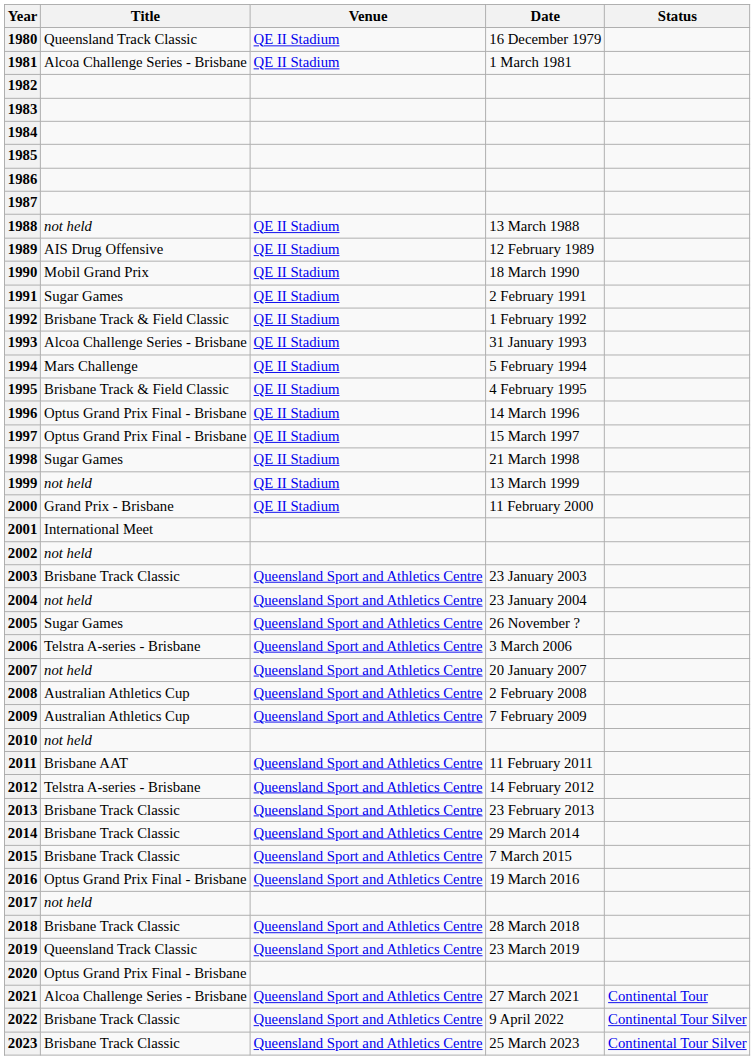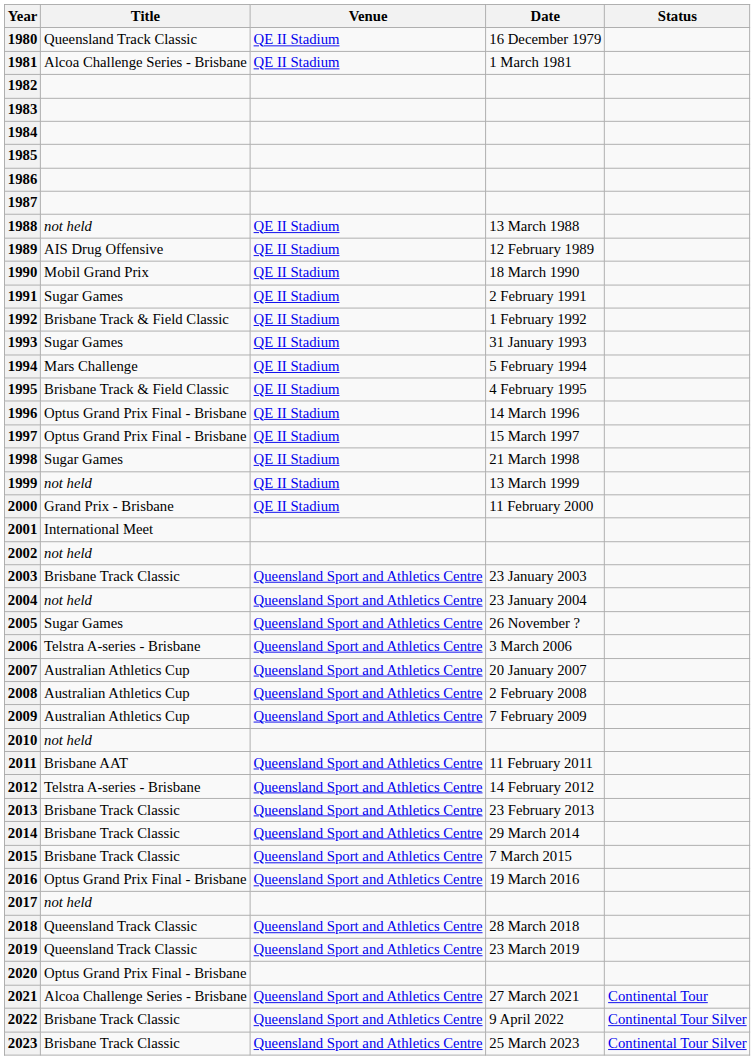 <table class="wikitable sticky-header defaultleft col4right plainrowheaders">
 <tr>
 <th scope="col">Year</th>
 <th scope="col">Title</th>
 <th scope="col">Venue</th>
 <th scope="col">Date</th>
 <th scope="col">Status</th>
 </tr>
 <tr>
 <th scope="row">1980</th>
 <td>Queensland Track Classic</td>
 <td><a href='#'>QE II Stadium</a></td>
 <td>16 December 1979</td>
 <td></td>
 </tr>
 <tr>
 <th scope="row">1981</th>
 <td>Alcoa Challenge Series - Brisbane</td>
 <td><a href='#'>QE II Stadium</a></td>
 <td>1 March 1981</td>
 <td></td>
 </tr>
 <tr>
 <th scope="row">1982</th>
 <td></td>
 <td></td>
 <td></td>
 <td></td>
 </tr>
 <tr>
 <th scope="row">1983</th>
 <td></td>
 <td></td>
 <td></td>
 <td></td>
 </tr>
 <tr>
 <th scope="row">1984</th>
 <td></td>
 <td></td>
 <td></td>
 <td></td>
 </tr>
 <tr>
 <th scope="row">1985</th>
 <td></td>
 <td></td>
 <td></td>
 <td></td>
 </tr>
 <tr>
 <th scope="row">1986</th>
 <td></td>
 <td></td>
 <td></td>
 <td></td>
 </tr>
 <tr>
 <th scope="row">1987</th>
 <td></td>
 <td></td>
 <td></td>
 <td></td>
 </tr>
 <tr>
 <th scope="row">1988</th>
 <td><em>not held</em></td>
 <td><a href='#'>QE II Stadium</a></td>
 <td>13 March 1988</td>
 <td></td>
 </tr>
 <tr>
 <th scope="row">1989</th>
 <td>AIS Drug Offensive</td>
 <td><a href='#'>QE II Stadium</a></td>
 <td>12 February 1989</td>
 <td></td>
 </tr>
 <tr>
 <th scope="row">1990</th>
 <td>Mobil Grand Prix</td>
 <td><a href='#'>QE II Stadium</a></td>
 <td>18 March 1990</td>
 <td></td>
 </tr>
 <tr>
 <th scope="row">1991</th>
 <td>Sugar Games</td>
 <td><a href='#'>QE II Stadium</a></td>
 <td>2 February 1991</td>
 <td></td>
 </tr>
 <tr>
 <th scope="row">1992</th>
 <td>Brisbane Track & Field Classic</td>
 <td><a href='#'>QE II Stadium</a></td>
 <td>1 February 1992</td>
 <td></td>
 </tr>
 <tr>
 <th scope="row">1993</th>
-<td>Alcoa Challenge Series - Brisbane</td>
+<td>Sugar Games</td>
 <td><a href='#'>QE II Stadium</a></td>
 <td>31 January 1993</td>
 <td></td>
 </tr>
 <tr>
 <th scope="row">1994</th>
 <td>Mars Challenge</td>
 <td><a href='#'>QE II Stadium</a></td>
 <td>5 February 1994</td>
 <td></td>
 </tr>
 <tr>
 <th scope="row">1995</th>
 <td>Brisbane Track & Field Classic</td>
 <td><a href='#'>QE II Stadium</a></td>
 <td>4 February 1995</td>
 <td></td>
 </tr>
 <tr>
 <th scope="row">1996</th>
 <td>Optus Grand Prix Final - Brisbane</td>
 <td><a href='#'>QE II Stadium</a></td>
 <td>14 March 1996</td>
 <td></td>
 </tr>
 <tr>
 <th scope="row">1997</th>
 <td>Optus Grand Prix Final - Brisbane</td>
 <td><a href='#'>QE II Stadium</a></td>
 <td>15 March 1997</td>
 <td></td>
 </tr>
 <tr>
 <th scope="row">1998</th>
 <td>Sugar Games</td>
 <td><a href='#'>QE II Stadium</a></td>
 <td>21 March 1998</td>
 <td></td>
 </tr>
 <tr>
 <th scope="row">1999</th>
 <td><em>not held</em></td>
 <td><a href='#'>QE II Stadium</a></td>
 <td>13 March 1999</td>
 <td></td>
 </tr>
 <tr>
 <th scope="row">2000</th>
 <td>Grand Prix - Brisbane</td>
 <td><a href='#'>QE II Stadium</a></td>
 <td>11 February 2000</td>
 <td></td>
 </tr>
 <tr>
 <th scope="row">2001</th>
 <td>International Meet</td>
 <td></td>
 <td></td>
 <td></td>
 </tr>
 <tr>
 <th scope="row">2002</th>
 <td><em>not held</em></td>
 <td></td>
 <td></td>
 <td></td>
 </tr>
 <tr>
 <th scope="row">2003</th>
 <td>Brisbane Track Classic</td>
 <td><a href='#'>Queensland Sport and Athletics Centre</a></td>
 <td>23 January 2003</td>
 <td></td>
 </tr>
 <tr>
 <th scope="row">2004</th>
 <td><em>not held</em></td>
 <td><a href='#'>Queensland Sport and Athletics Centre</a></td>
 <td>23 January 2004</td>
 <td></td>
 </tr>
 <tr>
 <th scope="row">2005</th>
 <td>Sugar Games</td>
 <td><a href='#'>Queensland Sport and Athletics Centre</a></td>
 <td>26 November ?</td>
 <td></td>
 </tr>
 <tr>
 <th scope="row">2006</th>
 <td>Telstra A-series - Brisbane</td>
 <td><a href='#'>Queensland Sport and Athletics Centre</a></td>
 <td>3 March 2006</td>
 <td></td>
 </tr>
 <tr>
 <th scope="row">2007</th>
-<td><em>not held</em></td>
+<td>Australian Athletics Cup</td>
 <td><a href='#'>Queensland Sport and Athletics Centre</a></td>
 <td>20 January 2007</td>
 <td></td>
 </tr>
 <tr>
 <th scope="row">2008</th>
 <td>Australian Athletics Cup</td>
 <td><a href='#'>Queensland Sport and Athletics Centre</a></td>
 <td>2 February 2008</td>
 <td></td>
 </tr>
 <tr>
 <th scope="row">2009</th>
 <td>Australian Athletics Cup</td>
 <td><a href='#'>Queensland Sport and Athletics Centre</a></td>
 <td>7 February 2009</td>
 <td></td>
 </tr>
 <tr>
 <th scope="row">2010</th>
 <td><em>not held</em></td>
 <td></td>
 <td></td>
 <td></td>
 </tr>
 <tr>
 <th scope="row">2011</th>
 <td>Brisbane AAT</td>
 <td><a href='#'>Queensland Sport and Athletics Centre</a></td>
 <td>11 February 2011</td>
 <td></td>
 </tr>
 <tr>
 <th scope="row">2012</th>
 <td>Telstra A-series - Brisbane</td>
 <td><a href='#'>Queensland Sport and Athletics Centre</a></td>
 <td>14 February 2012</td>
 <td></td>
 </tr>
 <tr>
 <th scope="row">2013</th>
 <td>Brisbane Track Classic</td>
 <td><a href='#'>Queensland Sport and Athletics Centre</a></td>
 <td>23 February 2013</td>
 <td></td>
 </tr>
 <tr>
 <th scope="row">2014</th>
 <td>Brisbane Track Classic</td>
 <td><a href='#'>Queensland Sport and Athletics Centre</a></td>
 <td>29 March 2014</td>
 <td></td>
 </tr>
 <tr>
 <th scope="row">2015</th>
 <td>Brisbane Track Classic</td>
 <td><a href='#'>Queensland Sport and Athletics Centre</a></td>
 <td>7 March 2015</td>
 <td></td>
 </tr>
 <tr>
 <th scope="row">2016</th>
 <td>Optus Grand Prix Final - Brisbane</td>
 <td><a href='#'>Queensland Sport and Athletics Centre</a></td>
 <td>19 March 2016</td>
 <td></td>
 </tr>
 <tr>
 <th scope="row">2017</th>
 <td><em>not held</em></td>
 <td></td>
 <td></td>
 <td></td>
 </tr>
 <tr>
 <th scope="row">2018</th>
-<td>Brisbane Track Classic</td>
+<td>Queensland Track Classic</td>
 <td><a href='#'>Queensland Sport and Athletics Centre</a></td>
 <td>28 March 2018</td>
 <td></td>
 </tr>
 <tr>
 <th scope="row">2019</th>
 <td>Queensland Track Classic</td>
 <td><a href='#'>Queensland Sport and Athletics Centre</a></td>
 <td>23 March 2019</td>
 <td></td>
 </tr>
 <tr>
 <th scope="row">2020</th>
 <td>Optus Grand Prix Final - Brisbane</td>
 <td></td>
 <td></td>
 <td></td>
 </tr>
 <tr>
 <th scope="row">2021</th>
 <td>Alcoa Challenge Series - Brisbane</td>
 <td><a href='#'>Queensland Sport and Athletics Centre</a></td>
 <td>27 March 2021</td>
 <td><a href='#'>Continental Tour</a></td>
 </tr>
 <tr>
 <th scope="row">2022</th>
 <td>Brisbane Track Classic</td>
 <td><a href='#'>Queensland Sport and Athletics Centre</a></td>
 <td>9 April 2022</td>
 <td><a href='#'>Continental Tour Silver</a></td>
 </tr>
 <tr>
 <th scope="row">2023</th>
 <td>Brisbane Track Classic</td>
 <td><a href='#'>Queensland Sport and Athletics Centre</a></td>
 <td>25 March 2023</td>
 <td><a href='#'>Continental Tour Silver</a></td>
 </tr>
 </table>
